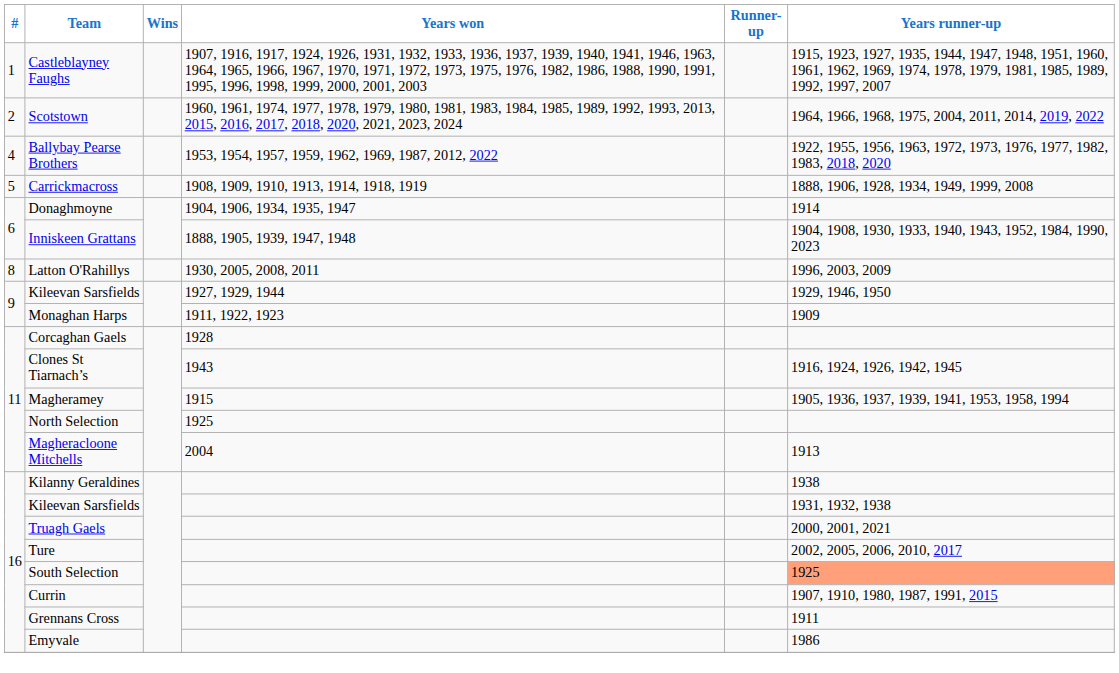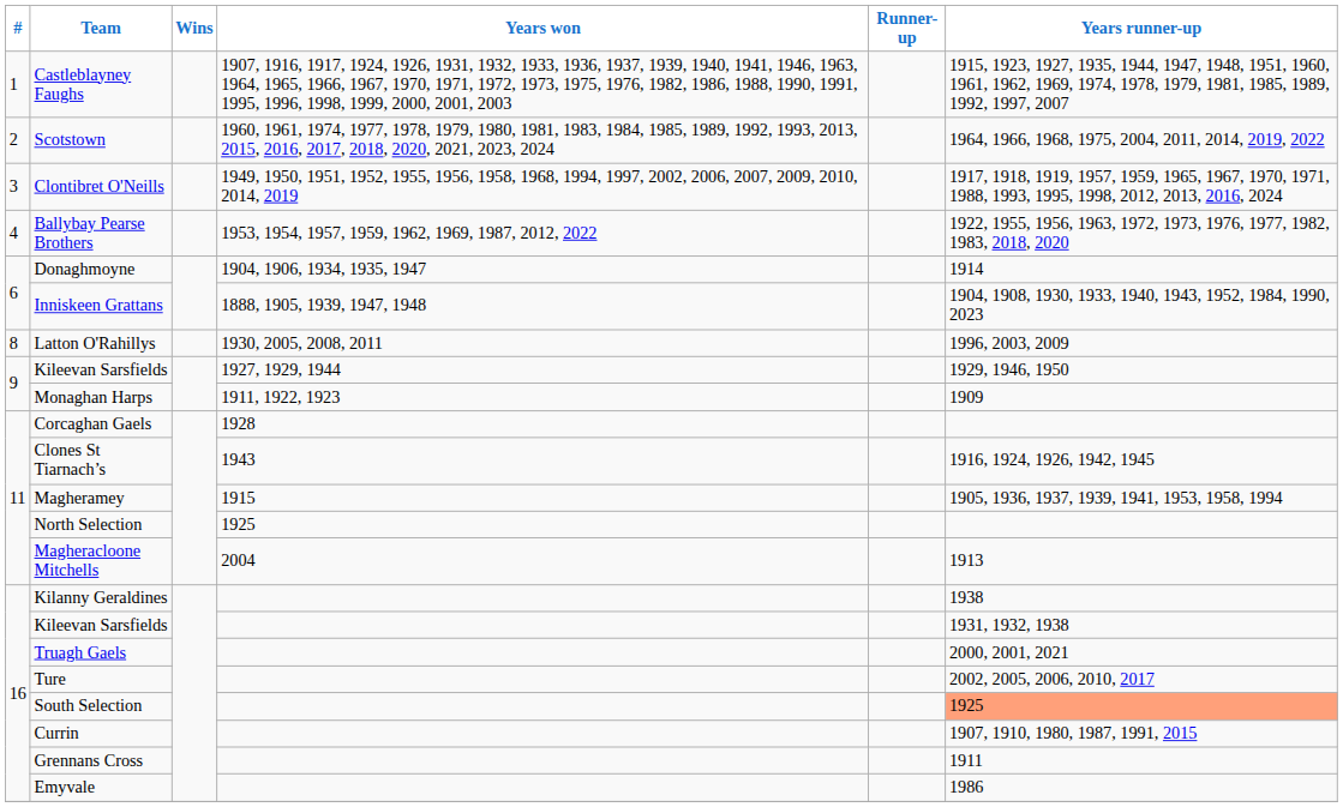 <table class="wikitable">
 <tr>
 <th style="background:white;color:#1874CD">#</th>
 <th style="background:white;color:#1874CD">Team</th>
 <th style="background:white;color:#1874CD">Wins</th>
 <th style="background:white;color:#1874CD">Years won</th>
 <th style="background:white;color:#1874CD">Runner-up</th>
 <th style="background:white;color:#1874CD">Years runner-up</th>
 </tr>
 <tr>
 <td>1</td>
 <td><a href='#'>Castleblayney Faughs</a></td>
 <td></td>
 <td>1907, 1916, 1917, 1924, 1926, 1931, 1932, 1933, 1936, 1937, 1939, 1940, 1941, 1946, 1963, 1964, 1965, 1966, 1967, 1970, 1971, 1972, 1973, 1975, 1976, 1982, 1986, 1988, 1990, 1991, 1995, 1996, 1998, 1999, 2000, 2001, 2003</td>
 <td></td>
 <td>1915, 1923, 1927, 1935, 1944, 1947, 1948, 1951, 1960, 1961, 1962, 1969, 1974, 1978, 1979, 1981, 1985, 1989, 1992, 1997, 2007</td>
 </tr>
 <tr>
 <td>2</td>
 <td><a href='#'>Scotstown</a></td>
 <td></td>
 <td>1960, 1961, 1974, 1977, 1978, 1979, 1980, 1981, 1983, 1984, 1985, 1989, 1992, 1993, 2013, <a href='#'>2015</a>, <a href='#'>2016</a>, <a href='#'>2017</a>, <a href='#'>2018</a>, <a href='#'>2020</a>, 2021, 2023, 2024</td>
 <td></td>
 <td>1964, 1966, 1968, 1975, 2004, 2011, 2014, <a href='#'>2019</a>, <a href='#'>2022</a></td>
 </tr>
 <tr>
+<td>3</td>
+<td><a href='#'>Clontibret O'Neills</a></td>
+<td></td>
+<td>1949, 1950, 1951, 1952, 1955, 1956, 1958, 1968, 1994, 1997, 2002, 2006, 2007, 2009, 2010, 2014, <a href='#'>2019</a></td>
+<td></td>
+<td>1917, 1918, 1919, 1957, 1959, 1965, 1967, 1970, 1971, 1988, 1993, 1995, 1998, 2012, 2013, <a href='#'>2016</a>, 2024</td>
+</tr>
+<tr>
 <td>4</td>
 <td><a href='#'>Ballybay Pearse Brothers</a></td>
 <td></td>
 <td>1953, 1954, 1957, 1959, 1962, 1969, 1987, 2012, <a href='#'>2022</a></td>
 <td></td>
 <td>1922, 1955, 1956, 1963, 1972, 1973, 1976, 1977, 1982, 1983, <a href='#'>2018</a>, <a href='#'>2020</a></td>
-</tr>
-<tr>
-<td>5</td>
-<td><a href='#'>Carrickmacross</a></td>
-<td></td>
-<td>1908, 1909, 1910, 1913, 1914, 1918, 1919</td>
-<td></td>
-<td>1888, 1906, 1928, 1934, 1949, 1999, 2008</td>
 </tr>
 <tr>
 <td rowspan=2>6</td>
 <td>Donaghmoyne</td>
 <td rowspan=2></td>
 <td>1904, 1906, 1934, 1935, 1947</td>
 <td></td>
 <td>1914</td>
 </tr>
 <tr>
 <td><a href='#'>Inniskeen Grattans</a></td>
 <td>1888, 1905, 1939, 1947, 1948</td>
 <td></td>
 <td>1904, 1908, 1930, 1933, 1940, 1943, 1952, 1984, 1990, 2023</td>
 </tr>
 <tr>
 <td>8</td>
 <td>Latton O'Rahillys</td>
 <td></td>
 <td>1930, 2005, 2008, 2011</td>
 <td></td>
 <td>1996, 2003, 2009</td>
 </tr>
 <tr>
 <td rowspan=2>9</td>
 <td>Kileevan Sarsfields</td>
 <td rowspan=2></td>
 <td>1927, 1929, 1944</td>
 <td></td>
 <td>1929, 1946, 1950</td>
 </tr>
 <tr>
 <td>Monaghan Harps</td>
 <td>1911, 1922, 1923</td>
 <td></td>
 <td>1909</td>
 </tr>
 <tr>
 <td rowspan=5>11</td>
 <td>Corcaghan Gaels</td>
 <td rowspan=5></td>
 <td>1928</td>
 <td></td>
 <td></td>
 </tr>
 <tr>
 <td>Clones St Tiarnach’s</td>
 <td>1943</td>
 <td></td>
 <td>1916, 1924, 1926, 1942, 1945</td>
 </tr>
 <tr>
 <td>Magheramey</td>
 <td>1915</td>
 <td></td>
 <td>1905, 1936, 1937, 1939, 1941, 1953, 1958, 1994</td>
 </tr>
 <tr>
 <td>North Selection</td>
 <td>1925</td>
 <td></td>
 <td></td>
 </tr>
 <tr>
 <td><a href='#'>Magheracloone Mitchells</a></td>
 <td>2004</td>
 <td></td>
 <td>1913</td>
 </tr>
 <tr>
 <td rowspan=8>16</td>
 <td>Kilanny Geraldines</td>
 <td rowspan=8></td>
 <td></td>
 <td></td>
 <td>1938</td>
 </tr>
 <tr>
 <td>Kileevan Sarsfields</td>
 <td></td>
 <td></td>
 <td>1931, 1932, 1938</td>
 </tr>
 <tr>
 <td><a href='#'>Truagh Gaels</a></td>
 <td></td>
 <td></td>
 <td>2000, 2001, 2021</td>
 </tr>
 <tr>
 <td>Ture</td>
 <td></td>
 <td></td>
 <td>2002, 2005, 2006, 2010, <a href='#'>2017</a></td>
 </tr>
 <tr>
 <td>South Selection</td>
 <td></td>
 <td></td>
 <td style="background: lightsalmon;">1925</td>
 </tr>
 <tr>
 <td>Currin</td>
 <td></td>
 <td></td>
 <td>1907, 1910, 1980, 1987, 1991, <a href='#'>2015</a></td>
 </tr>
 <tr>
 <td>Grennans Cross</td>
 <td></td>
 <td></td>
 <td>1911</td>
 </tr>
 <tr>
 <td>Emyvale</td>
 <td></td>
 <td></td>
 <td>1986</td>
 </tr>
 <tr>
 </tr>
 </table>
